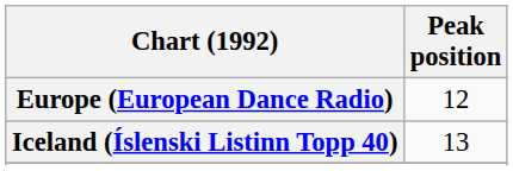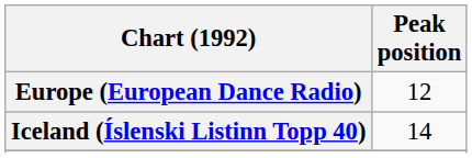 <table class="wikitable sortable plainrowheaders" style="text-align:center">
 <tr>
 <th>Chart (1992)</th>
 <th>Peak<br>position</th>
 </tr>
 <tr>
 <th scope="row">Europe (<a href='#'>European Dance Radio</a>)</th>
 <td>12</td>
 </tr>
 <tr>
 <th scope="row">Iceland (<a href='#'>Íslenski Listinn Topp 40</a>)</th>
-<td>13</td>
+<td>14</td>
 </tr>
 <tr>
 </tr>
 <tr>
 </tr>
 </table>
